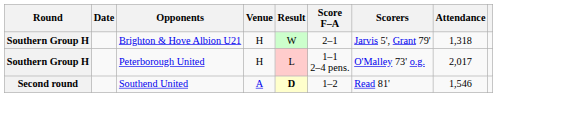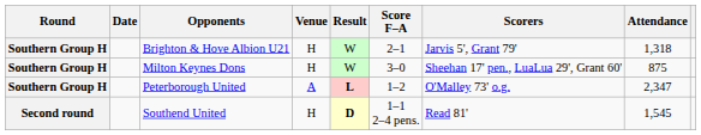 <table class="wikitable sortable plainrowheaders" style=text-align:center>
 <tr>
 <th scope=col>Round</th>
 <th scope=col>Date</th>
 <th scope=col>Opponents</th>
 <th scope=col>Venue</th>
 <th scope=col>Result</th>
 <th scope=col>Score<br>F–A</th>
 <th scope=col class=unsortable>Scorers</th>
 <th scope=col>Attendance</th>
 <th scope=col class=unsortable></th>
 </tr>
 <tr>
 <th scope=row>Southern Group H</th>
 <td align=left></td>
 <td align=left><a href='#'>Brighton & Hove Albion U21</a></td>
 <td>H</td>
 <td style=background-color:#CCFFCC>W</td>
 <td>2–1</td>
 <td align=left><a href='#'>Jarvis</a> 5', <a href='#'>Grant</a> 79'</td>
 <td>1,318</td>
 <td></td>
 </tr>
 <tr>
 <th scope=row>Southern Group H</th>
 <td align=left></td>
+<td align=left><a href='#'>Milton Keynes Dons</a></td>
+<td>H</td>
+<td style=background-color:#CCFFCC>W</td>
+<td>3–0</td>
+<td align=left><a href='#'>Sheehan</a> 17' <a href='#'>pen.</a>, <a href='#'>LuaLua</a> 29', Grant 60'</td>
+<td>875</td>
+<td></td>
+</tr>
+<tr>
+<th scope=row>Southern Group H</th>
+<td align=left></td>
 <td align=left><a href='#'>Peterborough United</a></td>
-<td>H</td>
-<td style=background-color:#FFCCCC>L</td>
-<td>1–1<br>2–4 pens.</td>
+<td><a href='#'>A</a></td>
+<td style=background-color:#FFCCCC><strong>L</strong></td>
+<td>1–2</td>
 <td align=left><a href='#'>O'Malley</a> 73' <a href='#'>o.g.</a></td>
-<td>2,017</td>
+<td>2,347</td>
 <td></td>
 </tr>
 <tr>
 <th scope=row>Second round</th>
 <td align=left></td>
 <td align=left><a href='#'>Southend United</a></td>
-<td><a href='#'>A</a></td>
+<td>H</td>
 <td style=background-color:#FFFFCC><strong>D</strong></td>
-<td>1–2</td>
+<td>1–1<br>2–4 pens.</td>
 <td align=left><a href='#'>Read</a> 81'</td>
-<td>1,546</td>
+<td>1,545</td>
 <td></td>
 </tr>
 </table>
